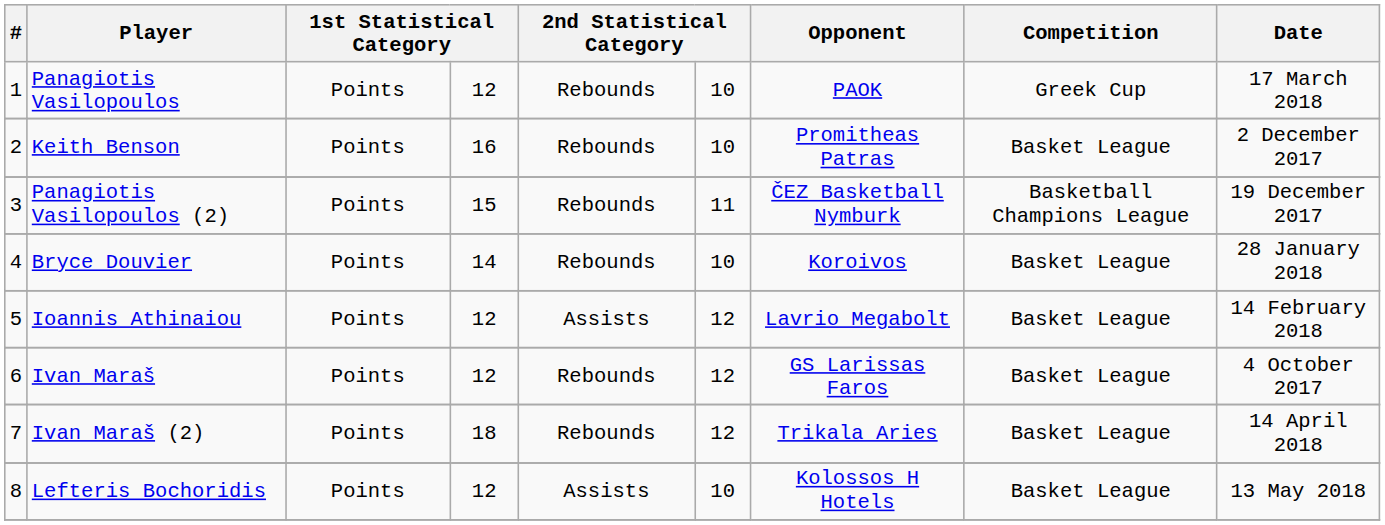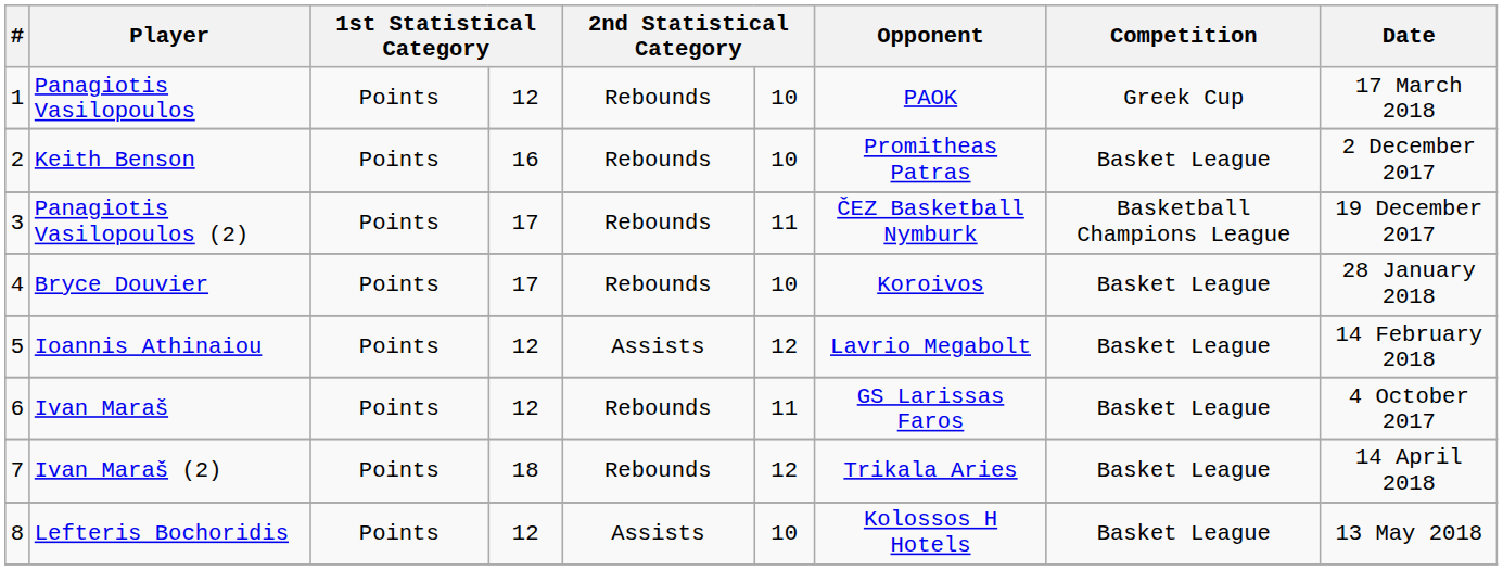 <table class="wikitable" style="text-align: center;">
 <tr>
 <th>#</th>
 <th>Player</th>
 <th colspan=2>1st Statistical Category</th>
 <th colspan=2>2nd Statistical Category</th>
 <th>Opponent</th>
 <th>Competition</th>
 <th>Date</th>
 </tr>
 <tr>
 <td>1</td>
 <td align="left"> <a href='#'>Panagiotis Vasilopoulos</a></td>
 <td>Points</td>
 <td>12</td>
 <td>Rebounds</td>
 <td>10</td>
 <td><a href='#'>PAOK</a></td>
 <td>Greek Cup</td>
 <td>17 March 2018</td>
 </tr>
 <tr>
 </tr>
 <tr>
 <td>2</td>
 <td align="left"> <a href='#'>Keith Benson</a></td>
 <td>Points</td>
 <td>16</td>
 <td>Rebounds</td>
 <td>10</td>
 <td><a href='#'>Promitheas Patras</a></td>
 <td>Basket League</td>
 <td>2 December 2017</td>
 </tr>
 <tr>
 </tr>
 <tr>
 <td>3</td>
 <td align="left"> <a href='#'>Panagiotis Vasilopoulos</a> (2)</td>
 <td>Points</td>
-<td>15</td>
+<td>17</td>
 <td>Rebounds</td>
 <td>11</td>
 <td><a href='#'>ČEZ Basketball Nymburk</a></td>
 <td>Basketball Champions League</td>
 <td>19 December 2017</td>
 </tr>
 <tr>
 </tr>
 <tr>
 <td>4</td>
 <td align="left"> <a href='#'>Bryce Douvier</a></td>
 <td>Points</td>
-<td>14</td>
+<td>17</td>
 <td>Rebounds</td>
 <td>10</td>
 <td><a href='#'>Koroivos</a></td>
 <td>Basket League</td>
 <td>28 January 2018</td>
 </tr>
 <tr>
 </tr>
 <tr>
 <td>5</td>
 <td align="left"> <a href='#'>Ioannis Athinaiou</a></td>
 <td>Points</td>
 <td>12</td>
 <td>Assists</td>
 <td>12</td>
 <td><a href='#'>Lavrio Megabolt</a></td>
 <td>Basket League</td>
 <td>14 February 2018</td>
 </tr>
 <tr>
 </tr>
 <tr>
 <td>6</td>
 <td align="left"> <a href='#'>Ivan Maraš</a></td>
 <td>Points</td>
 <td>12</td>
 <td>Rebounds</td>
-<td>12</td>
+<td>11</td>
 <td><a href='#'>GS Larissas Faros</a></td>
 <td>Basket League</td>
 <td>4 October 2017</td>
 </tr>
 <tr>
 </tr>
 <tr>
 <td>7</td>
 <td align="left"> <a href='#'>Ivan Maraš</a> (2)</td>
 <td>Points</td>
 <td>18</td>
 <td>Rebounds</td>
 <td>12</td>
 <td><a href='#'>Trikala Aries</a></td>
 <td>Basket League</td>
 <td>14 April 2018</td>
 </tr>
 <tr>
 </tr>
 <tr>
 <td>8</td>
 <td align="left"> <a href='#'>Lefteris Bochoridis</a></td>
 <td>Points</td>
 <td>12</td>
 <td>Assists</td>
 <td>10</td>
 <td><a href='#'>Kolossos H Hotels</a></td>
 <td>Basket League</td>
 <td>13 May 2018</td>
 </tr>
 <tr>
 </tr>
 </table>
